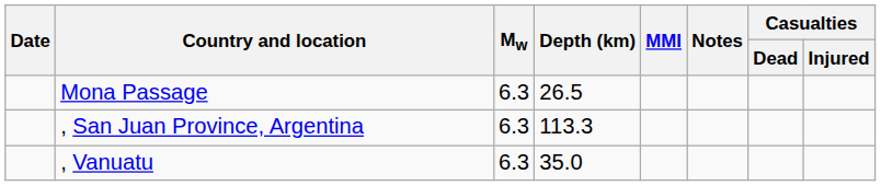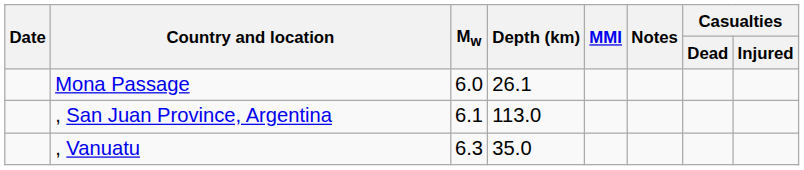 <table class="wikitable sortable sort-under" style="border:1px black; margin-left:1em;">
 <tr>
 <th rowspan="2"><small>Date</small></th>
 <th rowspan="2" style="width: 310px"><small>Country and location</small></th>
 <th rowspan="2"><small>M<sub>w</sub></small></th>
 <th rowspan="2"><small>Depth (km)</small></th>
 <th rowspan="2"><small><a href='#'>MMI</a></small></th>
 <th rowspan="2" class="unsortable"><small>Notes</small></th>
 <th colspan="2"><small>Casualties</small></th>
 </tr>
 <tr>
 <th><small>Dead</small></th>
 <th><small>Injured</small></th>
 </tr>
 <tr>
 <td></td>
 <td><a href='#'>Mona Passage</a></td>
-<td>6.3</td>
-<td>26.5</td>
+<td>6.0</td>
+<td>26.1</td>
 <td></td>
 <td></td>
 <td></td>
 <td></td>
 </tr>
 <tr>
 <td></td>
 <td>, <a href='#'>San Juan Province, Argentina</a></td>
-<td>6.3</td>
-<td>113.3</td>
+<td>6.1</td>
+<td>113.0</td>
 <td></td>
 <td></td>
 <td></td>
 <td></td>
 </tr>
 <tr>
 <td></td>
 <td>, <a href='#'>Vanuatu</a></td>
 <td>6.3</td>
 <td>35.0</td>
 <td></td>
 <td></td>
 <td></td>
 <td></td>
 </tr>
 </table>
